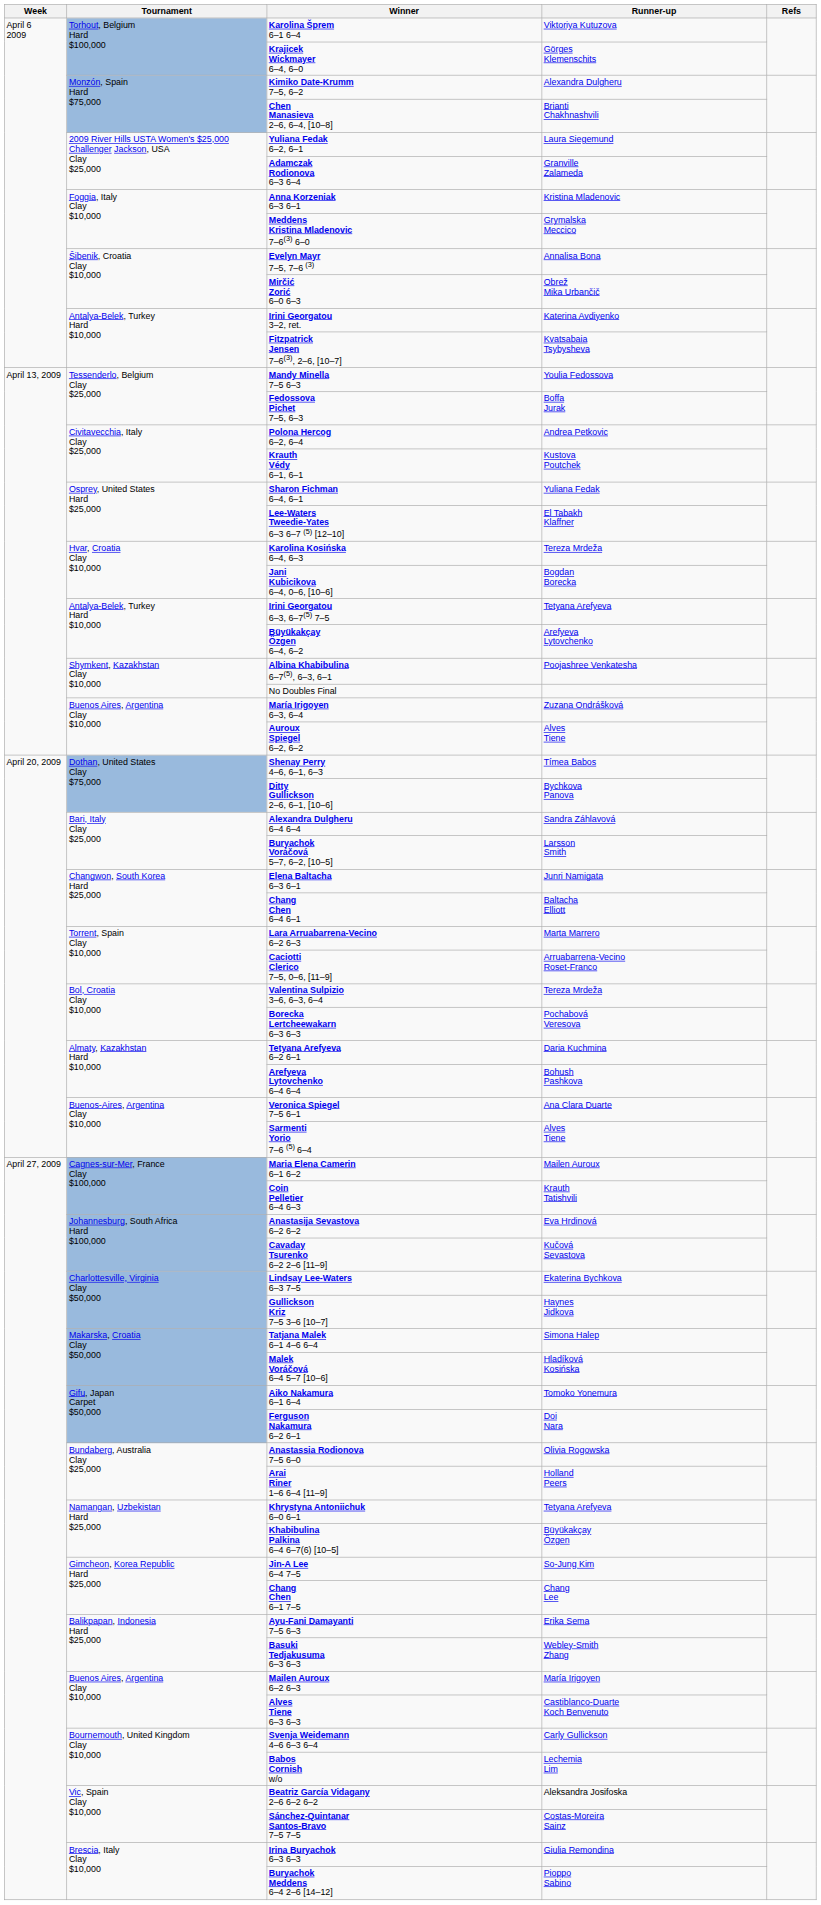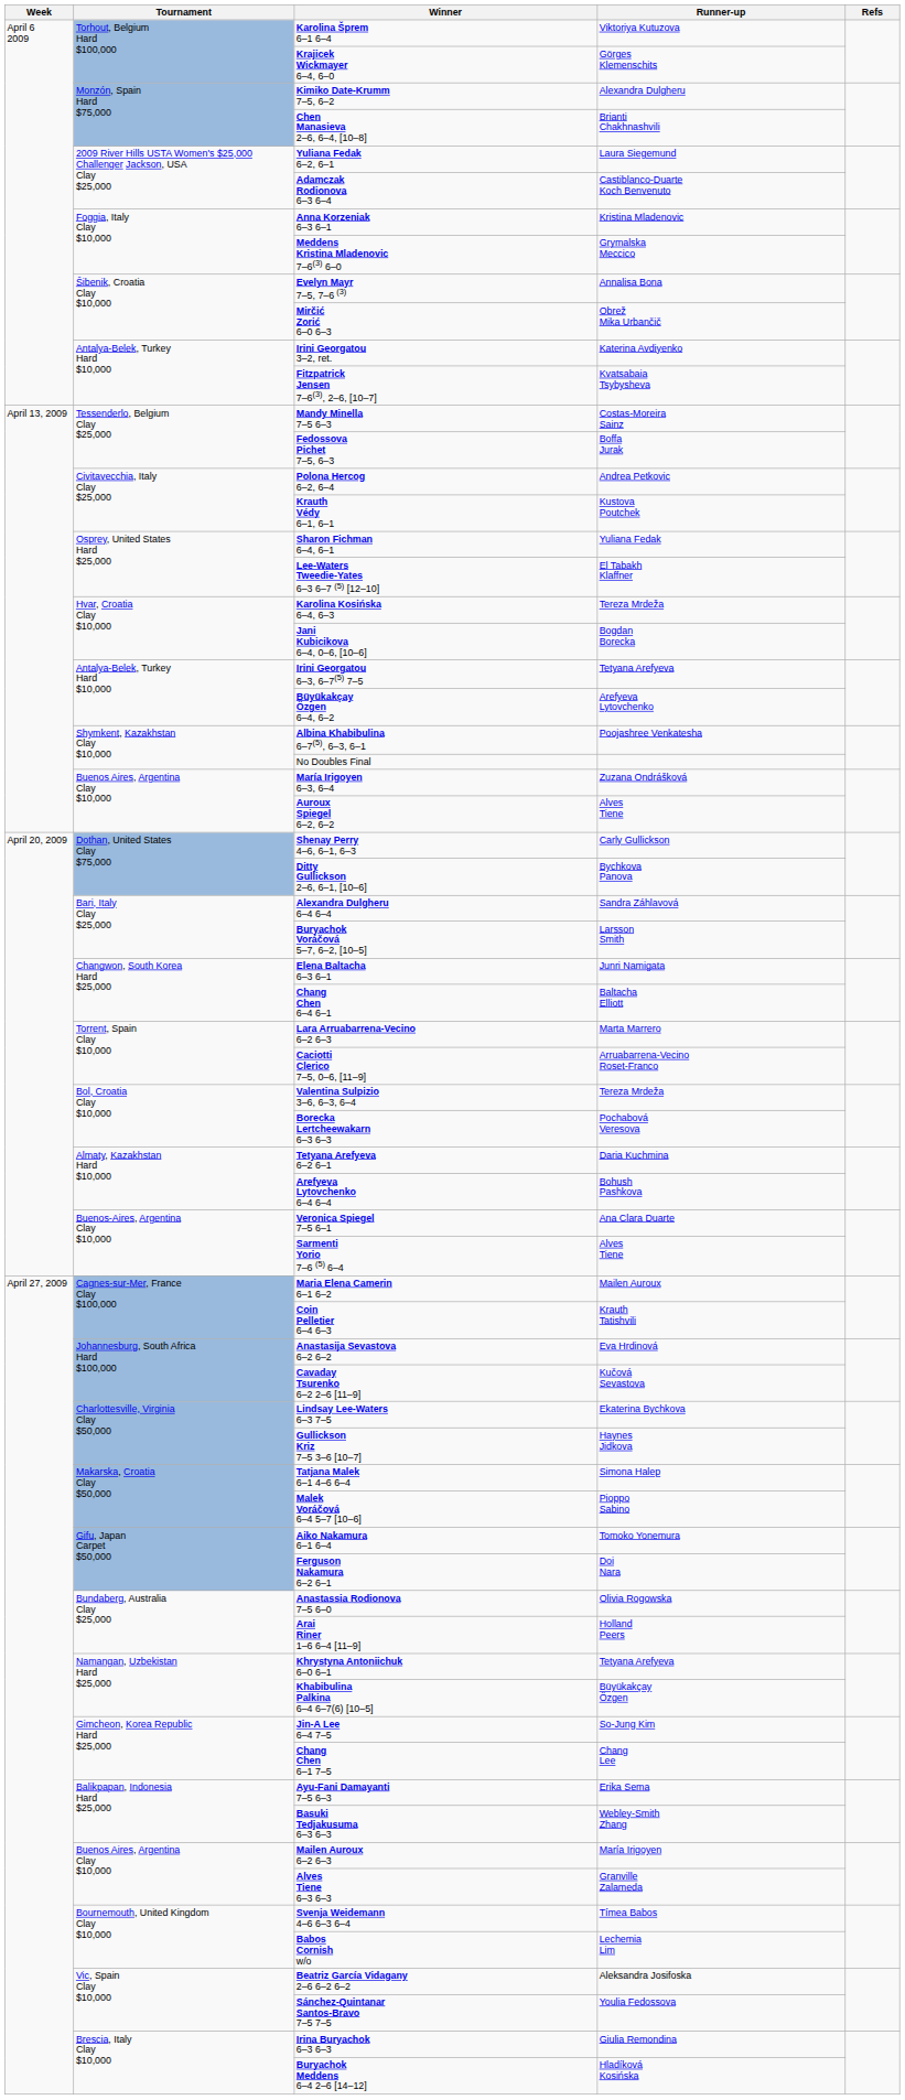 <table class="wikitable" style="font-size:85%;">
 <tr>
 <th width="5%" align="top">Week</th>
 <th width="16%" align="top">Tournament</th>
 <th width="22%" align="top">Winner</th>
 <th width="18%" align="top">Runner-up</th>
 <th width="4%" align="top">Refs</th>
 </tr>
 <tr valign=top>
 <td rowspan=12>April 6  <br> 2009</td>
 <td rowspan=2 bgcolor="#99BADD"><a href='#'>Torhout</a>, Belgium <br> Hard <br> $100,000</td>
 <td> <strong><a href='#'>Karolina Šprem</a></strong> <br> 6–1 6–4</td>
 <td> <a href='#'>Viktoriya Kutuzova</a></td>
 <td rowspan=2></td>
 </tr>
 <tr valign=top>
 <td> <strong><a href='#'>Krajicek</a></strong> <br>  <strong><a href='#'>Wickmayer</a></strong> <br> 6–4, 6–0</td>
 <td> <a href='#'>Görges</a> <br>  <a href='#'>Klemenschits</a></td>
 </tr>
 <tr valign=top>
 <td rowspan=2 bgcolor="#99BADD"><a href='#'>Monzón</a>, Spain <br> Hard <br> $75,000</td>
 <td> <strong><a href='#'>Kimiko Date-Krumm</a></strong> <br> 7–5, 6–2</td>
 <td> <a href='#'>Alexandra Dulgheru</a></td>
 <td rowspan=2></td>
 </tr>
 <tr valign=top>
 <td> <strong><a href='#'>Chen</a></strong> <br>  <strong><a href='#'>Manasieva</a></strong> <br>2–6, 6–4, [10–8]</td>
 <td> <a href='#'>Brianti</a> <br>  <a href='#'>Chakhnashvili</a></td>
 </tr>
 <tr valign=top>
 <td rowspan=2><a href='#'>2009 River Hills USTA Women's $25,000 Challenger</a> <a href='#'>Jackson</a>, USA <br> Clay <br> $25,000</td>
 <td> <strong><a href='#'>Yuliana Fedak</a></strong> <br> 6–2, 6–1</td>
 <td> <a href='#'>Laura Siegemund</a></td>
 <td rowspan=2></td>
 </tr>
 <tr valign=top>
 <td> <strong><a href='#'>Adamczak</a></strong> <br>  <strong><a href='#'>Rodionova</a></strong> <br> 6–3 6–4</td>
-<td> <a href='#'>Granville</a> <br>  <a href='#'>Zalameda</a></td>
+<td> <a href='#'>Castiblanco-Duarte</a>  <br>  <a href='#'>Koch Benvenuto</a></td>
 </tr>
 <tr valign=top>
 <td rowspan=2><a href='#'>Foggia</a>, Italy <br> Clay <br> $10,000</td>
 <td> <strong><a href='#'>Anna Korzeniak</a></strong> <br> 6–3 6–1</td>
 <td> <a href='#'>Kristina Mladenovic</a></td>
 <td rowspan=2></td>
 </tr>
 <tr valign=top>
 <td> <strong><a href='#'>Meddens</a></strong> <br>  <strong><a href='#'>Kristina Mladenovic</a></strong> <br> 7–6<sup>(3)</sup> 6–0</td>
 <td> <a href='#'>Grymalska</a> <br>  <a href='#'>Meccico</a></td>
 </tr>
 <tr valign=top>
 <td rowspan=2><a href='#'>Šibenik</a>, Croatia <br> Clay <br> $10,000</td>
 <td> <strong><a href='#'>Evelyn Mayr</a></strong> <br>7–5, 7–6<sup> (3) </sup></td>
 <td> <a href='#'>Annalisa Bona</a></td>
 <td rowspan=2></td>
 </tr>
 <tr valign=top>
 <td> <strong><a href='#'>Mirčić</a></strong> <br>  <strong><a href='#'>Zorić</a></strong> <br>6–0 6–3</td>
 <td> <a href='#'>Obrež</a> <br>  <a href='#'>Mika Urbančič</a></td>
 </tr>
 <tr valign=top>
 <td rowspan=2><a href='#'>Antalya-Belek</a>, Turkey <br> Hard <br> $10,000</td>
 <td> <strong><a href='#'>Irini Georgatou</a></strong> <br> 3–2, ret.</td>
 <td> <a href='#'>Katerina Avdiyenko</a></td>
 <td rowspan=2></td>
 </tr>
 <tr valign=top>
 <td> <strong><a href='#'>Fitzpatrick</a></strong> <br>  <strong><a href='#'>Jensen</a></strong> <br> 7–6<sup>(3)</sup>, 2–6, [10–7]</td>
 <td> <a href='#'>Kvatsabaia</a> <br>  <a href='#'>Tsybysheva</a></td>
 </tr>
 <tr valign=top>
 <td rowspan=14>April 13, 2009</td>
 <td rowspan=2><a href='#'>Tessenderlo</a>, Belgium <br>Clay <br>$25,000</td>
 <td> <strong><a href='#'>Mandy Minella</a></strong> <br>7–5 6–3</td>
-<td> <a href='#'>Youlia Fedossova</a></td>
+<td> <a href='#'>Costas-Moreira</a>  <br>  <a href='#'>Sainz</a></td>
 <td rowspan=2></td>
 </tr>
 <tr valign=top>
 <td> <strong><a href='#'>Fedossova</a></strong> <br>  <strong><a href='#'>Pichet</a></strong> <br> 7–5, 6–3</td>
 <td> <a href='#'>Boffa</a> <br>  <a href='#'>Jurak</a></td>
 </tr>
 <tr valign=top>
 <td rowspan=2><a href='#'>Civitavecchia</a>, Italy <br>Clay<br>$25,000</td>
 <td> <strong><a href='#'>Polona Hercog</a></strong> <br> 6–2, 6–4</td>
 <td> <a href='#'>Andrea Petkovic</a></td>
 <td rowspan=2></td>
 </tr>
 <tr valign=top>
 <td> <strong><a href='#'>Krauth</a></strong> <br>  <strong><a href='#'>Védy</a></strong> <br>6–1, 6–1</td>
 <td> <a href='#'>Kustova</a> <br>  <a href='#'>Poutchek</a></td>
 </tr>
 <tr valign=top>
 <td rowspan=2><a href='#'>Osprey</a>, United States <br>Hard<br>$25,000</td>
 <td> <strong><a href='#'>Sharon Fichman</a></strong> <br>6–4, 6–1</td>
 <td> <a href='#'>Yuliana Fedak</a></td>
 <td rowspan=2></td>
 </tr>
 <tr valign=top>
 <td> <strong><a href='#'>Lee-Waters</a></strong> <br>  <strong><a href='#'>Tweedie-Yates</a></strong> <br>6–3 6–7 <sup>(5)</sup> [12–10]</td>
 <td> <a href='#'>El Tabakh</a> <br>  <a href='#'>Klaffner</a></td>
 </tr>
 <tr valign=top>
 <td rowspan=2><a href='#'>Hvar</a>, <a href='#'>Croatia</a> <br>Clay<br>$10,000</td>
 <td> <strong><a href='#'>Karolina Kosińska</a></strong> <br>6–4, 6–3</td>
 <td> <a href='#'>Tereza Mrdeža</a></td>
 <td rowspan=2></td>
 </tr>
 <tr valign=top>
 <td> <strong><a href='#'>Jani</a></strong> <br>  <strong><a href='#'>Kubicikova</a></strong> <br>6–4, 0–6, [10–6]</td>
 <td> <a href='#'>Bogdan</a> <br>  <a href='#'>Borecka</a></td>
 </tr>
 <tr valign=top>
 <td rowspan=2><a href='#'>Antalya-Belek</a>, Turkey <br>Hard<br>$10,000</td>
 <td> <strong><a href='#'>Irini Georgatou</a></strong> <br>6–3, 6–7<sup>(5)</sup> 7–5</td>
 <td> <a href='#'>Tetyana Arefyeva</a></td>
 <td rowspan=2></td>
 </tr>
 <tr valign=top>
 <td> <strong><a href='#'>Büyükakçay</a></strong> <br>  <strong><a href='#'>Özgen</a></strong> <br>6–4, 6–2</td>
 <td> <a href='#'>Arefyeva</a> <br>  <a href='#'>Lytovchenko</a></td>
 </tr>
 <tr valign=top>
 <td rowspan=2><a href='#'>Shymkent</a>, <a href='#'>Kazakhstan</a> <br>Clay<br>$10,000</td>
 <td> <strong><a href='#'>Albina Khabibulina</a></strong> <br>6–7<sup>(5)</sup>, 6–3, 6–1</td>
 <td> <a href='#'>Poojashree Venkatesha</a></td>
 <td rowspan=2></td>
 </tr>
 <tr valign=top>
 <td>No Doubles Final</td>
 </tr>
 <tr valign=top>
 <td rowspan=2><a href='#'>Buenos Aires</a>, <a href='#'>Argentina</a> <br>Clay<br>$10,000</td>
 <td> <strong><a href='#'>María Irigoyen</a></strong> <br>6–3, 6–4</td>
 <td> <a href='#'>Zuzana Ondrášková</a></td>
 <td rowspan=2></td>
 </tr>
 <tr valign=top>
 <td> <strong><a href='#'>Auroux</a></strong> <br>  <strong><a href='#'>Spiegel</a></strong> <br>6–2, 6–2</td>
 <td> <a href='#'>Alves</a> <br>  <a href='#'>Tiene</a></td>
 </tr>
 <tr valign=top>
 <td rowspan=14>April 20, 2009</td>
 <td rowspan=2 bgcolor="#99BADD"><a href='#'>Dothan</a>, United States <br>Clay<br>$75,000</td>
 <td> <strong><a href='#'>Shenay Perry</a></strong> <br>4–6, 6–1, 6–3</td>
-<td> <a href='#'>Tímea Babos</a></td>
+<td> <a href='#'>Carly Gullickson</a></td>
 <td rowspan=2></td>
 </tr>
 <tr valign=top>
 <td> <strong><a href='#'>Ditty</a></strong> <br>  <strong><a href='#'>Gullickson</a></strong> <br>2–6, 6–1, [10–6]</td>
 <td> <a href='#'>Bychkova</a> <br>  <a href='#'>Panova</a></td>
 </tr>
 <tr valign=top>
 <td rowspan=2><a href='#'>Bari, Italy</a> <br>Clay<br>$25,000</td>
 <td> <strong><a href='#'>Alexandra Dulgheru</a></strong> <br>6–4 6–4</td>
 <td> <a href='#'>Sandra Záhlavová</a></td>
 <td rowspan=2></td>
 </tr>
 <tr valign=top>
 <td> <strong><a href='#'>Buryachok</a></strong> <br>  <strong><a href='#'>Voráčová</a></strong> <br>5–7, 6–2, [10–5]</td>
 <td> <a href='#'>Larsson</a> <br>  <a href='#'>Smith</a></td>
 </tr>
 <tr valign=top>
 <td rowspan=2><a href='#'>Changwon</a>, <a href='#'>South Korea</a> <br>Hard<br>$25,000</td>
 <td> <strong><a href='#'>Elena Baltacha</a></strong> <br>6–3 6–1</td>
 <td> <a href='#'>Junri Namigata</a></td>
 <td rowspan=2></td>
 </tr>
 <tr valign=top>
 <td> <strong><a href='#'>Chang</a></strong> <br>  <strong><a href='#'>Chen</a></strong> <br>6–4 6–1</td>
 <td> <a href='#'>Baltacha</a> <br>  <a href='#'>Elliott</a></td>
 </tr>
 <tr valign=top>
 <td rowspan=2><a href='#'>Torrent</a>, Spain <br>Clay<br>$10,000</td>
 <td> <strong><a href='#'>Lara Arruabarrena-Vecino</a></strong> <br>6–2 6–3</td>
 <td> <a href='#'>Marta Marrero</a></td>
 <td rowspan=2></td>
 </tr>
 <tr valign=top>
 <td> <strong><a href='#'>Caciotti</a></strong> <br>  <strong><a href='#'>Clerico</a></strong> <br> 7–5, 0–6, [11–9]</td>
 <td> <a href='#'>Arruabarrena-Vecino</a> <br>  <a href='#'>Roset-Franco</a></td>
 </tr>
 <tr valign=top>
 <td rowspan=2><a href='#'>Bol, Croatia</a> <br>Clay<br>$10,000</td>
 <td> <strong><a href='#'>Valentina Sulpizio</a></strong> <br>3–6, 6–3, 6–4</td>
 <td> <a href='#'>Tereza Mrdeža</a></td>
 <td rowspan=2></td>
 </tr>
 <tr valign=top>
 <td> <strong><a href='#'>Borecka</a></strong> <br>  <strong><a href='#'>Lertcheewakarn</a></strong> <br>6–3 6–3</td>
 <td> <a href='#'>Pochabová</a> <br>  <a href='#'>Veresova</a></td>
 </tr>
 <tr valign=top>
 <td rowspan=2><a href='#'>Almaty</a>, <a href='#'>Kazakhstan</a> <br>Hard<br>$10,000</td>
 <td> <strong><a href='#'>Tetyana Arefyeva</a></strong> <br>6–2 6–1</td>
 <td> <a href='#'>Daria Kuchmina</a></td>
 <td rowspan=2></td>
 </tr>
 <tr valign=top>
 <td> <strong><a href='#'>Arefyeva</a></strong> <br>  <strong><a href='#'>Lytovchenko</a></strong> <br>6–4 6–4</td>
 <td> <a href='#'>Bohush</a> <br>  <a href='#'>Pashkova</a></td>
 </tr>
 <tr valign=top>
 <td rowspan=2><a href='#'>Buenos-Aires</a>, <a href='#'>Argentina</a> <br>Clay<br>$10,000</td>
 <td> <strong><a href='#'>Veronica Spiegel</a></strong> <br>7–5 6–1</td>
 <td> <a href='#'>Ana Clara Duarte</a></td>
 <td rowspan=2></td>
 </tr>
 <tr valign=top>
 <td> <strong><a href='#'>Sarmenti</a></strong> <br>  <strong><a href='#'>Yorio</a></strong> <br>7–6 <sup> (5) </sup> 6–4</td>
 <td> <a href='#'>Alves</a> <br>  <a href='#'>Tiene</a></td>
 </tr>
 <tr valign=top>
 <td rowspan=26>April 27, 2009</td>
 <td rowspan=2 bgcolor="#99BADD"><a href='#'>Cagnes-sur-Mer</a>, France <br>Clay<br>$100,000</td>
 <td> <strong><a href='#'>Maria Elena Camerin</a></strong> <br>6–1 6–2</td>
 <td> <a href='#'>Mailen Auroux</a></td>
 <td rowspan=2></td>
 </tr>
 <tr valign=top>
 <td> <strong><a href='#'>Coin</a></strong> <br>  <strong><a href='#'>Pelletier</a></strong> <br>6–4 6–3</td>
 <td> <a href='#'>Krauth</a> <br>  <a href='#'>Tatishvili</a></td>
 </tr>
 <tr valign=top>
 <td rowspan=2 bgcolor="#99BADD"><a href='#'>Johannesburg</a>, South Africa <br>Hard<br>$100,000</td>
 <td> <strong><a href='#'>Anastasija Sevastova</a></strong> <br>6–2 6–2</td>
 <td> <a href='#'>Eva Hrdinová</a></td>
 <td rowspan=2></td>
 </tr>
 <tr valign=top>
 <td> <strong><a href='#'>Cavaday</a></strong> <br>  <strong><a href='#'>Tsurenko</a></strong> <br> 6–2 2–6 [11–9]</td>
 <td> <a href='#'>Kučová</a> <br>  <a href='#'>Sevastova</a></td>
 </tr>
 <tr valign=top>
 <td bgcolor="#99BADD" rowspan=2><a href='#'>Charlottesville, Virginia</a> <br>Clay<br>$50,000</td>
 <td> <strong><a href='#'>Lindsay Lee-Waters</a></strong> <br>6–3 7–5</td>
 <td> <a href='#'>Ekaterina Bychkova</a></td>
 <td rowspan=2></td>
 </tr>
 <tr valign=top>
 <td> <strong><a href='#'>Gullickson</a></strong> <br>  <strong><a href='#'>Kriz</a></strong> <br> 7–5 3–6 [10–7]</td>
 <td> <a href='#'>Haynes</a> <br>  <a href='#'>Jidkova</a></td>
 </tr>
 <tr valign=top>
 <td bgcolor="#99BADD" rowspan=2><a href='#'>Makarska</a>, <a href='#'>Croatia</a> <br>Clay<br>$50,000</td>
 <td> <strong><a href='#'>Tatjana Malek</a></strong> <br>6–1 4–6 6–4</td>
 <td> <a href='#'>Simona Halep</a></td>
 <td rowspan=2></td>
 </tr>
 <tr valign=top>
 <td> <strong><a href='#'>Malek</a></strong> <br>  <strong><a href='#'>Voráčová</a></strong> <br> 6–4 5–7 [10–6]</td>
-<td> <a href='#'>Hladíková</a> <br>  <a href='#'>Kosińska</a></td>
+<td> <a href='#'>Pioppo</a>  <br>  <a href='#'>Sabino</a></td>
 </tr>
 <tr valign=top>
 <td bgcolor="#99BADD" rowspan=2><a href='#'>Gifu</a>, Japan <br>Carpet<br>$50,000</td>
 <td> <strong><a href='#'>Aiko Nakamura</a></strong> <br>6–1 6–4</td>
 <td> <a href='#'>Tomoko Yonemura</a></td>
 <td rowspan=2></td>
 </tr>
 <tr valign=top>
 <td> <strong><a href='#'>Ferguson</a></strong> <br>  <strong><a href='#'>Nakamura</a></strong> <br> 6–2 6–1</td>
 <td> <a href='#'>Doi</a> <br>  <a href='#'>Nara</a></td>
 </tr>
 <tr valign=top>
 <td rowspan=2><a href='#'>Bundaberg</a>, Australia <br>Clay<br>$25,000</td>
 <td> <strong><a href='#'>Anastassia Rodionova</a></strong> <br>7–5 6–0</td>
 <td> <a href='#'>Olivia Rogowska</a></td>
 <td rowspan=2></td>
 </tr>
 <tr valign=top>
 <td> <strong><a href='#'>Arai</a></strong> <br>  <strong><a href='#'>Riner</a></strong> <br> 1–6 6–4 [11–9]</td>
 <td> <a href='#'>Holland</a> <br>  <a href='#'>Peers</a></td>
 </tr>
 <tr valign=top>
 <td rowspan=2><a href='#'>Namangan</a>, <a href='#'>Uzbekistan</a> <br>Hard<br>$25,000</td>
 <td> <strong><a href='#'>Khrystyna Antoniichuk</a></strong> <br>6–0 6–1</td>
 <td> <a href='#'>Tetyana Arefyeva</a></td>
 <td rowspan=2></td>
 </tr>
 <tr valign=top>
 <td> <strong><a href='#'>Khabibulina</a></strong> <br>  <strong><a href='#'>Palkina</a></strong> <br> 6–4 6–7(6) [10–5]</td>
 <td> <a href='#'>Büyükakçay</a> <br>  <a href='#'>Özgen</a></td>
 </tr>
 <tr valign=top>
 <td rowspan=2><a href='#'>Gimcheon</a>, <a href='#'>Korea Republic</a> <br>Hard<br>$25,000</td>
 <td> <strong><a href='#'>Jin-A Lee</a></strong> <br>6–4 7–5</td>
 <td> <a href='#'>So-Jung Kim</a></td>
 <td rowspan=2></td>
 </tr>
 <tr valign=top>
 <td> <strong><a href='#'>Chang</a></strong> <br>  <strong><a href='#'>Chen</a></strong> <br> 6–1 7–5</td>
 <td> <a href='#'>Chang</a> <br>  <a href='#'>Lee</a></td>
 </tr>
 <tr valign=top>
 <td rowspan=2><a href='#'>Balikpapan</a>, <a href='#'>Indonesia</a> <br>Hard<br>$25,000</td>
 <td> <strong><a href='#'>Ayu-Fani Damayanti</a></strong> <br>7–5 6–3</td>
 <td> <a href='#'>Erika Sema</a></td>
 <td rowspan=2></td>
 </tr>
 <tr valign=top>
 <td> <strong><a href='#'>Basuki</a></strong> <br>  <strong><a href='#'>Tedjakusuma</a></strong> <br> 6–3 6–3</td>
 <td> <a href='#'>Webley-Smith</a> <br>  <a href='#'>Zhang</a></td>
 </tr>
 <tr valign=top>
 <td rowspan=2><a href='#'>Buenos Aires</a>, <a href='#'>Argentina</a> <br>Clay<br>$10,000</td>
 <td> <strong><a href='#'>Mailen Auroux</a></strong> <br>6–2 6–3</td>
 <td> <a href='#'>María Irigoyen</a></td>
 <td rowspan=2></td>
 </tr>
 <tr valign=top>
 <td> <strong><a href='#'>Alves</a></strong>  <br>  <strong><a href='#'>Tiene</a></strong> <br> 6–3 6–3</td>
-<td> <a href='#'>Castiblanco-Duarte</a>  <br>  <a href='#'>Koch Benvenuto</a></td>
+<td> <a href='#'>Granville</a> <br>  <a href='#'>Zalameda</a></td>
 </tr>
 <tr valign=top>
 <td rowspan=2><a href='#'>Bournemouth</a>, United Kingdom <br>Clay<br>$10,000</td>
 <td> <strong><a href='#'>Svenja Weidemann</a></strong> <br>4–6 6–3 6–4</td>
-<td> <a href='#'>Carly Gullickson</a></td>
+<td> <a href='#'>Tímea Babos</a></td>
 <td rowspan=2></td>
 </tr>
 <tr valign=top>
 <td> <strong><a href='#'>Babos</a></strong>  <br>  <strong><a href='#'>Cornish</a></strong> <br> w/o</td>
 <td> <a href='#'>Lechemia</a>  <br>  <a href='#'>Lim</a></td>
 </tr>
 <tr valign=top>
 <td rowspan=2><a href='#'>Vic</a>, Spain <br>Clay<br>$10,000</td>
 <td> <strong><a href='#'>Beatriz García Vidagany</a></strong> <br>2–6 6–2 6–2</td>
 <td> Aleksandra Josifoska</td>
 <td rowspan=2></td>
 </tr>
 <tr valign=top>
 <td> <strong><a href='#'>Sánchez-Quintanar</a></strong>  <br>  <strong><a href='#'>Santos-Bravo</a></strong> <br> 7–5 7–5</td>
-<td> <a href='#'>Costas-Moreira</a>  <br>  <a href='#'>Sainz</a></td>
+<td> <a href='#'>Youlia Fedossova</a></td>
 </tr>
 <tr valign=top>
 <td rowspan=2><a href='#'>Brescia</a>, Italy <br>Clay<br>$10,000</td>
 <td> <strong><a href='#'>Irina Buryachok</a></strong> <br>6–3 6–3</td>
 <td> <a href='#'>Giulia Remondina</a></td>
 <td rowspan=2></td>
 </tr>
 <tr valign=top>
 <td> <strong><a href='#'>Buryachok</a></strong>  <br>  <strong><a href='#'>Meddens</a></strong> <br> 6–4 2–6 [14–12]</td>
-<td> <a href='#'>Pioppo</a>  <br>  <a href='#'>Sabino</a></td>
+<td> <a href='#'>Hladíková</a> <br>  <a href='#'>Kosińska</a></td>
 </tr>
 </table>
